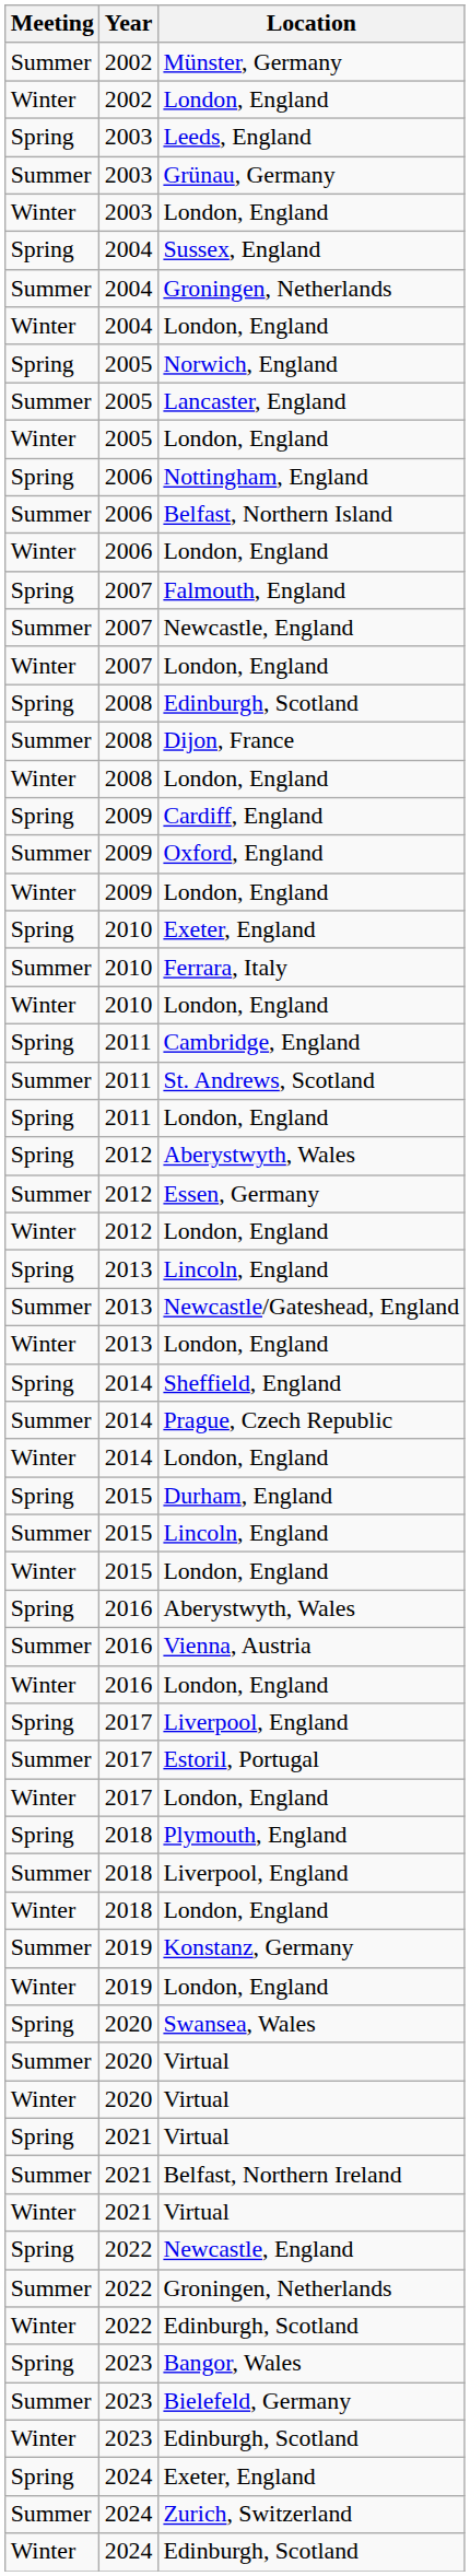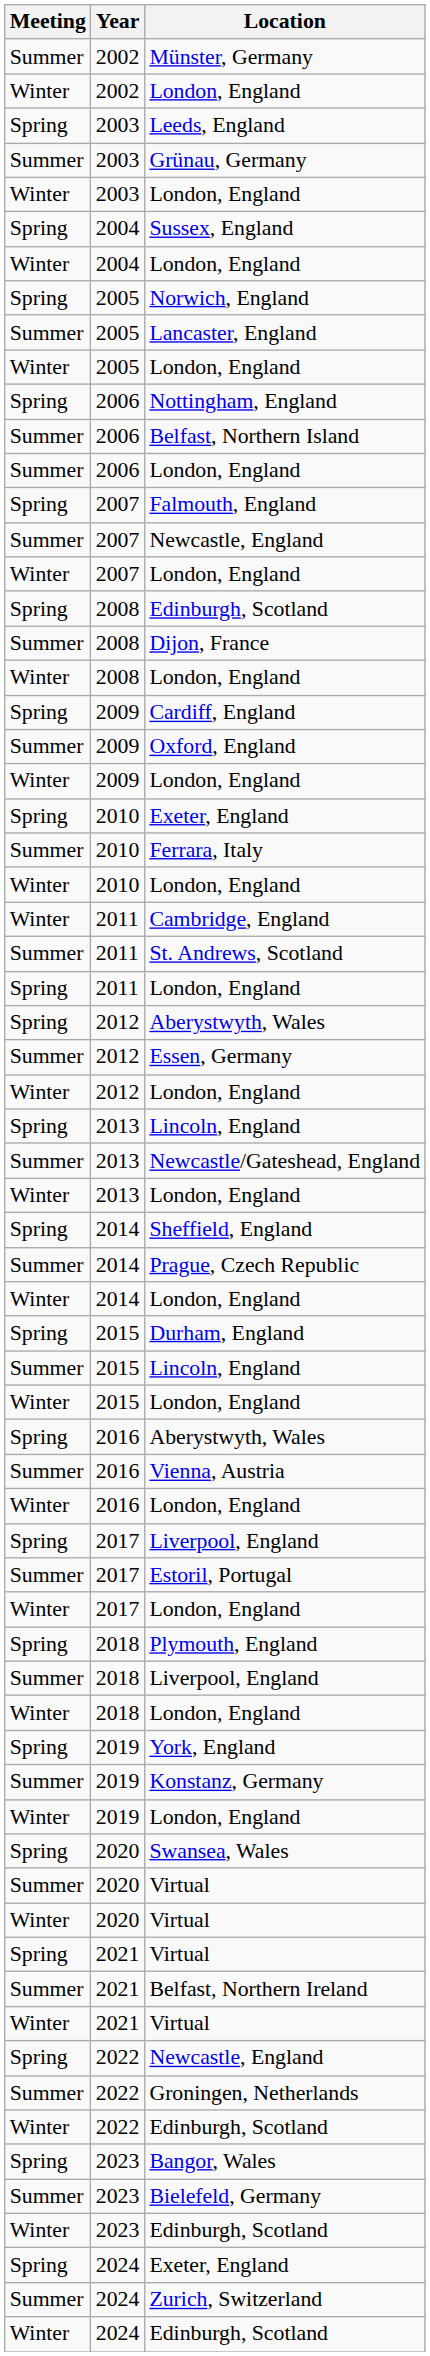 <table class="wikitable sortable">
 <tr>
 <th scope=col>Meeting</th>
 <th scope=col>Year</th>
 <th scope=col>Location</th>
 </tr>
 <tr>
 <td>Summer</td>
 <td>2002</td>
 <td><a href='#'>Münster</a>, Germany</td>
 </tr>
 <tr>
 <td>Winter</td>
 <td>2002</td>
 <td><a href='#'>London</a>, England</td>
 </tr>
 <tr>
 <td>Spring</td>
 <td>2003</td>
 <td><a href='#'>Leeds</a>, England</td>
 </tr>
 <tr>
 <td>Summer</td>
 <td>2003</td>
 <td><a href='#'>Grünau</a>, Germany</td>
 </tr>
 <tr>
 <td>Winter</td>
 <td>2003</td>
 <td>London, England</td>
 </tr>
 <tr>
 <td>Spring</td>
 <td>2004</td>
 <td><a href='#'>Sussex</a>, England</td>
 </tr>
 <tr>
-<td>Summer</td>
-<td>2004</td>
-<td><a href='#'>Groningen</a>, Netherlands</td>
-</tr>
-<tr>
 <td>Winter</td>
 <td>2004</td>
 <td>London, England</td>
 </tr>
 <tr>
 <td>Spring</td>
 <td>2005</td>
 <td><a href='#'>Norwich</a>, England</td>
 </tr>
 <tr>
 <td>Summer</td>
 <td>2005</td>
 <td><a href='#'>Lancaster</a>, England</td>
 </tr>
 <tr>
 <td>Winter</td>
 <td>2005</td>
 <td>London, England</td>
 </tr>
 <tr>
 <td>Spring</td>
 <td>2006</td>
 <td><a href='#'>Nottingham</a>, England</td>
 </tr>
 <tr>
 <td>Summer</td>
 <td>2006</td>
 <td><a href='#'>Belfast</a>, Northern Island</td>
 </tr>
 <tr>
-<td>Winter</td>
+<td>Summer</td>
 <td>2006</td>
 <td>London, England</td>
 </tr>
 <tr>
 <td>Spring</td>
 <td>2007</td>
 <td><a href='#'>Falmouth</a>, England</td>
 </tr>
 <tr>
 <td>Summer</td>
 <td>2007</td>
 <td>Newcastle, England</td>
 </tr>
 <tr>
 <td>Winter</td>
 <td>2007</td>
 <td>London, England</td>
 </tr>
 <tr>
 <td>Spring</td>
 <td>2008</td>
 <td><a href='#'>Edinburgh</a>, Scotland</td>
 </tr>
 <tr>
 <td>Summer</td>
 <td>2008</td>
 <td><a href='#'>Dijon</a>, France</td>
 </tr>
 <tr>
 <td>Winter</td>
 <td>2008</td>
 <td>London, England</td>
 </tr>
 <tr>
 <td>Spring</td>
 <td>2009</td>
 <td><a href='#'>Cardiff</a>, England</td>
 </tr>
 <tr>
 <td>Summer</td>
 <td>2009</td>
 <td><a href='#'>Oxford</a>, England</td>
 </tr>
 <tr>
 <td>Winter</td>
 <td>2009</td>
 <td>London, England</td>
 </tr>
 <tr>
 <td>Spring</td>
 <td>2010</td>
 <td><a href='#'>Exeter</a>, England</td>
 </tr>
 <tr>
 <td>Summer</td>
 <td>2010</td>
 <td><a href='#'>Ferrara</a>, Italy</td>
 </tr>
 <tr>
 <td>Winter</td>
 <td>2010</td>
 <td>London, England</td>
 </tr>
 <tr>
-<td>Spring</td>
+<td>Winter</td>
 <td>2011</td>
 <td><a href='#'>Cambridge</a>, England</td>
 </tr>
 <tr>
 <td>Summer</td>
 <td>2011</td>
 <td><a href='#'>St. Andrews</a>, Scotland</td>
 </tr>
 <tr>
 <td>Spring</td>
 <td>2011</td>
 <td>London, England</td>
 </tr>
 <tr>
 <td>Spring</td>
 <td>2012</td>
 <td><a href='#'>Aberystwyth</a>, Wales</td>
 </tr>
 <tr>
 <td>Summer</td>
 <td>2012</td>
 <td><a href='#'>Essen</a>, Germany</td>
 </tr>
 <tr>
 <td>Winter</td>
 <td>2012</td>
 <td>London, England</td>
 </tr>
 <tr>
 <td>Spring</td>
 <td>2013</td>
 <td><a href='#'>Lincoln</a>, England</td>
 </tr>
 <tr>
 <td>Summer</td>
 <td>2013</td>
 <td><a href='#'>Newcastle</a>/Gateshead, England</td>
 </tr>
 <tr>
 <td>Winter</td>
 <td>2013</td>
 <td>London, England</td>
 </tr>
 <tr>
 <td>Spring</td>
 <td>2014</td>
 <td><a href='#'>Sheffield</a>, England</td>
 </tr>
 <tr>
 <td>Summer</td>
 <td>2014</td>
 <td><a href='#'>Prague</a>, Czech Republic</td>
 </tr>
 <tr>
 <td>Winter</td>
 <td>2014</td>
 <td>London, England</td>
 </tr>
 <tr>
 <td>Spring</td>
 <td>2015</td>
 <td><a href='#'>Durham</a>, England</td>
 </tr>
 <tr>
 <td>Summer</td>
 <td>2015</td>
 <td><a href='#'>Lincoln</a>, England</td>
 </tr>
 <tr>
 <td>Winter</td>
 <td>2015</td>
 <td>London, England</td>
 </tr>
 <tr>
 <td>Spring</td>
 <td>2016</td>
 <td>Aberystwyth, Wales</td>
 </tr>
 <tr>
 <td>Summer</td>
 <td>2016</td>
 <td><a href='#'>Vienna</a>, Austria</td>
 </tr>
 <tr>
 <td>Winter</td>
 <td>2016</td>
 <td>London, England</td>
 </tr>
 <tr>
 <td>Spring</td>
 <td>2017</td>
 <td><a href='#'>Liverpool</a>, England</td>
 </tr>
 <tr>
 <td>Summer</td>
 <td>2017</td>
 <td><a href='#'>Estoril</a>, Portugal</td>
 </tr>
 <tr>
 <td>Winter</td>
 <td>2017</td>
 <td>London, England</td>
 </tr>
 <tr>
 <td>Spring</td>
 <td>2018</td>
 <td><a href='#'>Plymouth</a>, England</td>
 </tr>
 <tr>
 <td>Summer</td>
 <td>2018</td>
 <td>Liverpool, England</td>
 </tr>
 <tr>
 <td>Winter</td>
 <td>2018</td>
 <td>London, England</td>
 </tr>
 <tr>
+<td>Spring</td>
+<td>2019</td>
+<td><a href='#'>York</a>, England</td>
+</tr>
+<tr>
 <td>Summer</td>
 <td>2019</td>
 <td><a href='#'>Konstanz</a>, Germany</td>
 </tr>
 <tr>
 <td>Winter</td>
 <td>2019</td>
 <td>London, England</td>
 </tr>
 <tr>
 <td>Spring</td>
 <td>2020</td>
 <td><a href='#'>Swansea</a>, Wales</td>
 </tr>
 <tr>
 <td>Summer</td>
 <td>2020</td>
 <td>Virtual</td>
 </tr>
 <tr>
 <td>Winter</td>
 <td>2020</td>
 <td>Virtual</td>
 </tr>
 <tr>
 <td>Spring</td>
 <td>2021</td>
 <td>Virtual</td>
 </tr>
 <tr>
 <td>Summer</td>
 <td>2021</td>
 <td>Belfast, Northern Ireland</td>
 </tr>
 <tr>
 <td>Winter</td>
 <td>2021</td>
 <td>Virtual</td>
 </tr>
 <tr>
 <td>Spring</td>
 <td>2022</td>
 <td><a href='#'>Newcastle</a>, England</td>
 </tr>
 <tr>
 <td>Summer</td>
 <td>2022</td>
 <td>Groningen, Netherlands</td>
 </tr>
 <tr>
 <td>Winter</td>
 <td>2022</td>
 <td>Edinburgh, Scotland</td>
 </tr>
 <tr>
 <td>Spring</td>
 <td>2023</td>
 <td><a href='#'>Bangor</a>, Wales</td>
 </tr>
 <tr>
 <td>Summer</td>
 <td>2023</td>
 <td><a href='#'>Bielefeld</a>, Germany</td>
 </tr>
 <tr>
 <td>Winter</td>
 <td>2023</td>
 <td>Edinburgh, Scotland</td>
 </tr>
 <tr>
 <td>Spring</td>
 <td>2024</td>
 <td>Exeter, England</td>
 </tr>
 <tr>
 <td>Summer</td>
 <td>2024</td>
 <td><a href='#'>Zurich</a>, Switzerland</td>
 </tr>
 <tr>
 <td>Winter</td>
 <td>2024</td>
 <td>Edinburgh, Scotland</td>
 </tr>
 </table>
